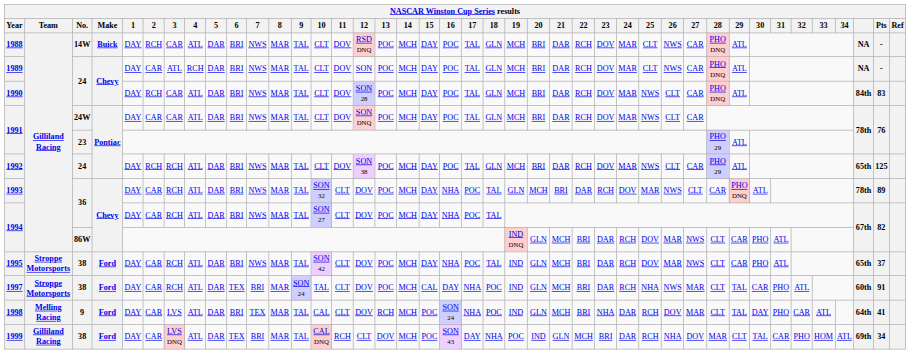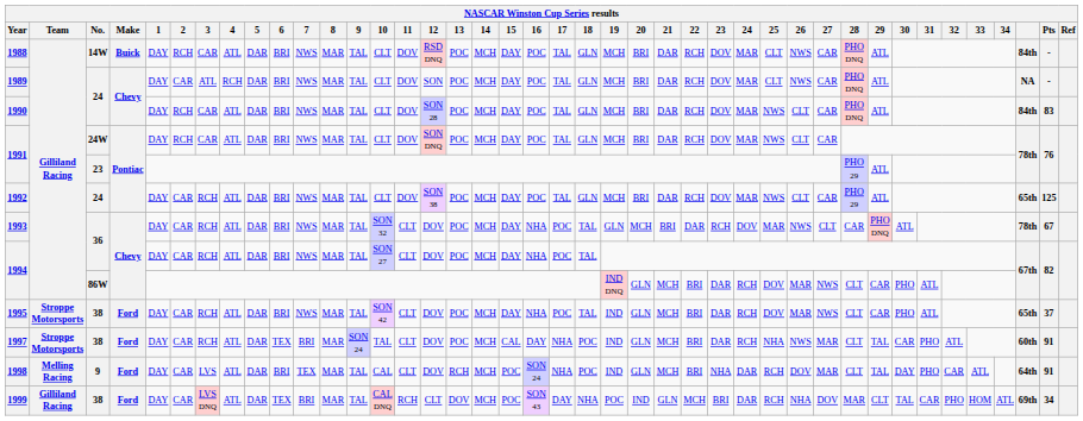 <table class="wikitable" style="text-align:center; font-size:75%">
 <tr>
 <th colspan=45><a href='#'>NASCAR Winston Cup Series</a> results</th>
 </tr>
 <tr>
 <th>Year</th>
 <th>Team</th>
 <th>No.</th>
 <th>Make</th>
 <th>1</th>
 <th>2</th>
 <th>3</th>
 <th>4</th>
 <th>5</th>
 <th>6</th>
 <th>7</th>
 <th>8</th>
 <th>9</th>
 <th>10</th>
 <th>11</th>
 <th>12</th>
 <th>13</th>
 <th>14</th>
 <th>15</th>
 <th>16</th>
 <th>17</th>
 <th>18</th>
 <th>19</th>
 <th>20</th>
 <th>21</th>
 <th>22</th>
 <th>23</th>
 <th>24</th>
 <th>25</th>
 <th>26</th>
 <th>27</th>
 <th>28</th>
 <th>29</th>
 <th>30</th>
 <th>31</th>
 <th>32</th>
 <th>33</th>
 <th>34</th>
 <th></th>
 <th>Pts</th>
 <th>Ref</th>
 </tr>
 <tr>
 <th><a href='#'>1988</a></th>
 <th rowspan=9><a href='#'>Gilliland Racing</a></th>
 <th>14W</th>
 <th><a href='#'>Buick</a></th>
 <td><a href='#'>DAY</a></td>
 <td><a href='#'>RCH</a></td>
 <td><a href='#'>CAR</a></td>
 <td><a href='#'>ATL</a></td>
 <td><a href='#'>DAR</a></td>
 <td><a href='#'>BRI</a></td>
 <td><a href='#'>NWS</a></td>
 <td><a href='#'>MAR</a></td>
 <td><a href='#'>TAL</a></td>
 <td><a href='#'>CLT</a></td>
 <td><a href='#'>DOV</a></td>
 <td style="background:#FFCFCF;"><a href='#'>RSD</a><br><small>DNQ</small></td>
 <td><a href='#'>POC</a></td>
 <td><a href='#'>MCH</a></td>
 <td><a href='#'>DAY</a></td>
 <td><a href='#'>POC</a></td>
 <td><a href='#'>TAL</a></td>
 <td><a href='#'>GLN</a></td>
 <td><a href='#'>MCH</a></td>
 <td><a href='#'>BRI</a></td>
 <td><a href='#'>DAR</a></td>
 <td><a href='#'>RCH</a></td>
 <td><a href='#'>DOV</a></td>
 <td><a href='#'>MAR</a></td>
 <td><a href='#'>CLT</a></td>
 <td><a href='#'>NWS</a></td>
 <td><a href='#'>CAR</a></td>
 <td style="background:#FFCFCF;"><a href='#'>PHO</a><br><small>DNQ</small></td>
 <td><a href='#'>ATL</a></td>
 <td colspan=5></td>
-<th>NA</th>
+<th>84th</th>
 <th>-</th>
 <th></th>
 </tr>
 <tr>
 <th><a href='#'>1989</a></th>
 <th rowspan=2>24</th>
 <th rowspan=2><a href='#'>Chevy</a></th>
 <td><a href='#'>DAY</a></td>
 <td><a href='#'>CAR</a></td>
 <td><a href='#'>ATL</a></td>
 <td><a href='#'>RCH</a></td>
 <td><a href='#'>DAR</a></td>
 <td><a href='#'>BRI</a></td>
 <td><a href='#'>NWS</a></td>
 <td><a href='#'>MAR</a></td>
 <td><a href='#'>TAL</a></td>
 <td><a href='#'>CLT</a></td>
 <td><a href='#'>DOV</a></td>
 <td><a href='#'>SON</a></td>
 <td><a href='#'>POC</a></td>
 <td><a href='#'>MCH</a></td>
 <td><a href='#'>DAY</a></td>
 <td><a href='#'>POC</a></td>
 <td><a href='#'>TAL</a></td>
 <td><a href='#'>GLN</a></td>
 <td><a href='#'>MCH</a></td>
 <td><a href='#'>BRI</a></td>
 <td><a href='#'>DAR</a></td>
 <td><a href='#'>RCH</a></td>
 <td><a href='#'>DOV</a></td>
 <td><a href='#'>MAR</a></td>
 <td><a href='#'>CLT</a></td>
 <td><a href='#'>NWS</a></td>
 <td><a href='#'>CAR</a></td>
 <td style="background:#FFCFCF;"><a href='#'>PHO</a><br><small>DNQ</small></td>
 <td><a href='#'>ATL</a></td>
 <td colspan=5></td>
 <th>NA</th>
 <th>-</th>
 <th></th>
 </tr>
 <tr>
 <th><a href='#'>1990</a></th>
 <td><a href='#'>DAY</a></td>
 <td><a href='#'>RCH</a></td>
 <td><a href='#'>CAR</a></td>
 <td><a href='#'>ATL</a></td>
 <td><a href='#'>DAR</a></td>
 <td><a href='#'>BRI</a></td>
 <td><a href='#'>NWS</a></td>
 <td><a href='#'>MAR</a></td>
 <td><a href='#'>TAL</a></td>
 <td><a href='#'>CLT</a></td>
 <td><a href='#'>DOV</a></td>
 <td style="background:#CFCFFF;"><a href='#'>SON</a><br><small>28</small></td>
 <td><a href='#'>POC</a></td>
 <td><a href='#'>MCH</a></td>
 <td><a href='#'>DAY</a></td>
 <td><a href='#'>POC</a></td>
 <td><a href='#'>TAL</a></td>
 <td><a href='#'>GLN</a></td>
 <td><a href='#'>MCH</a></td>
 <td><a href='#'>BRI</a></td>
 <td><a href='#'>DAR</a></td>
 <td><a href='#'>RCH</a></td>
 <td><a href='#'>DOV</a></td>
 <td><a href='#'>MAR</a></td>
 <td><a href='#'>NWS</a></td>
 <td><a href='#'>CLT</a></td>
 <td><a href='#'>CAR</a></td>
 <td style="background:#FFCFCF;"><a href='#'>PHO</a><br><small>DNQ</small></td>
 <td><a href='#'>ATL</a></td>
 <td colspan=5></td>
 <th>84th</th>
 <th>83</th>
 <th></th>
 </tr>
 <tr>
 <th rowspan=2><a href='#'>1991</a></th>
 <th>24W</th>
 <th rowspan=3><a href='#'>Pontiac</a></th>
 <td><a href='#'>DAY</a></td>
-<td><a href='#'>CAR</a></td>
+<td><a href='#'>RCH</a></td>
 <td><a href='#'>CAR</a></td>
 <td><a href='#'>ATL</a></td>
 <td><a href='#'>DAR</a></td>
 <td><a href='#'>BRI</a></td>
 <td><a href='#'>NWS</a></td>
 <td><a href='#'>MAR</a></td>
 <td><a href='#'>TAL</a></td>
 <td><a href='#'>CLT</a></td>
 <td><a href='#'>DOV</a></td>
 <td style="background:#FFCFCF;"><a href='#'>SON</a><br><small>DNQ</small></td>
 <td><a href='#'>POC</a></td>
 <td><a href='#'>MCH</a></td>
 <td><a href='#'>DAY</a></td>
 <td><a href='#'>POC</a></td>
 <td><a href='#'>TAL</a></td>
 <td><a href='#'>GLN</a></td>
 <td><a href='#'>MCH</a></td>
 <td><a href='#'>BRI</a></td>
 <td><a href='#'>DAR</a></td>
 <td><a href='#'>RCH</a></td>
 <td><a href='#'>DOV</a></td>
 <td><a href='#'>MAR</a></td>
 <td><a href='#'>NWS</a></td>
 <td><a href='#'>CLT</a></td>
 <td><a href='#'>CAR</a></td>
 <td colspan=7></td>
 <th rowspan=2>78th</th>
 <th rowspan=2>76</th>
 <th rowspan=2></th>
 </tr>
 <tr>
 <th>23</th>
 <td colspan=27></td>
 <td style="background:#CFCFFF;"><a href='#'>PHO</a><br><small>29</small></td>
 <td><a href='#'>ATL</a></td>
 <td colspan=5></td>
 </tr>
 <tr>
 <th><a href='#'>1992</a></th>
 <th>24</th>
 <td><a href='#'>DAY</a></td>
-<td><a href='#'>RCH</a></td>
+<td><a href='#'>CAR</a></td>
 <td><a href='#'>RCH</a></td>
 <td><a href='#'>ATL</a></td>
 <td><a href='#'>DAR</a></td>
 <td><a href='#'>BRI</a></td>
 <td><a href='#'>NWS</a></td>
 <td><a href='#'>MAR</a></td>
 <td><a href='#'>TAL</a></td>
 <td><a href='#'>CLT</a></td>
 <td><a href='#'>DOV</a></td>
 <td style="background:#EFCFFF;"><a href='#'>SON</a><br><small>38</small></td>
 <td><a href='#'>POC</a></td>
 <td><a href='#'>MCH</a></td>
 <td><a href='#'>DAY</a></td>
 <td><a href='#'>POC</a></td>
 <td><a href='#'>TAL</a></td>
 <td><a href='#'>GLN</a></td>
 <td><a href='#'>MCH</a></td>
 <td><a href='#'>BRI</a></td>
 <td><a href='#'>DAR</a></td>
 <td><a href='#'>RCH</a></td>
 <td><a href='#'>DOV</a></td>
 <td><a href='#'>MAR</a></td>
 <td><a href='#'>NWS</a></td>
 <td><a href='#'>CLT</a></td>
 <td><a href='#'>CAR</a></td>
 <td style="background:#CFCFFF;"><a href='#'>PHO</a><br><small>29</small></td>
 <td><a href='#'>ATL</a></td>
 <td colspan=5></td>
 <th>65th</th>
 <th>125</th>
 <th></th>
 </tr>
 <tr>
 <th><a href='#'>1993</a></th>
 <th rowspan=2>36</th>
 <th rowspan=3><a href='#'>Chevy</a></th>
 <td><a href='#'>DAY</a></td>
 <td><a href='#'>CAR</a></td>
 <td><a href='#'>RCH</a></td>
 <td><a href='#'>ATL</a></td>
 <td><a href='#'>DAR</a></td>
 <td><a href='#'>BRI</a></td>
 <td><a href='#'>NWS</a></td>
 <td><a href='#'>MAR</a></td>
 <td><a href='#'>TAL</a></td>
 <td style="background:#CFCFFF;"><a href='#'>SON</a><br><small>32</small></td>
 <td><a href='#'>CLT</a></td>
 <td><a href='#'>DOV</a></td>
 <td><a href='#'>POC</a></td>
 <td><a href='#'>MCH</a></td>
 <td><a href='#'>DAY</a></td>
 <td><a href='#'>NHA</a></td>
 <td><a href='#'>POC</a></td>
 <td><a href='#'>TAL</a></td>
 <td><a href='#'>GLN</a></td>
 <td><a href='#'>MCH</a></td>
 <td><a href='#'>BRI</a></td>
 <td><a href='#'>DAR</a></td>
 <td><a href='#'>RCH</a></td>
 <td><a href='#'>DOV</a></td>
 <td><a href='#'>MAR</a></td>
 <td><a href='#'>NWS</a></td>
 <td><a href='#'>CLT</a></td>
 <td><a href='#'>CAR</a></td>
 <td style="background:#FFCFCF;"><a href='#'>PHO</a><br><small>DNQ</small></td>
 <td><a href='#'>ATL</a></td>
 <td colspan=4></td>
 <th>78th</th>
-<th>89</th>
+<th>67</th>
 <th></th>
 </tr>
 <tr>
 <th rowspan=2><a href='#'>1994</a></th>
 <td><a href='#'>DAY</a></td>
 <td><a href='#'>CAR</a></td>
 <td><a href='#'>RCH</a></td>
 <td><a href='#'>ATL</a></td>
 <td><a href='#'>DAR</a></td>
 <td><a href='#'>BRI</a></td>
 <td><a href='#'>NWS</a></td>
 <td><a href='#'>MAR</a></td>
 <td><a href='#'>TAL</a></td>
 <td style="background:#CFCFFF;"><a href='#'>SON</a><br><small>27</small></td>
 <td><a href='#'>CLT</a></td>
 <td><a href='#'>DOV</a></td>
 <td><a href='#'>POC</a></td>
 <td><a href='#'>MCH</a></td>
 <td><a href='#'>DAY</a></td>
 <td><a href='#'>NHA</a></td>
 <td><a href='#'>POC</a></td>
 <td><a href='#'>TAL</a></td>
 <td colspan=16></td>
 <th rowspan=2>67th</th>
 <th rowspan=2>82</th>
 <th rowspan=2></th>
 </tr>
 <tr>
 <th>86W</th>
 <td colspan=18></td>
 <td style="background:#FFCFCF;"><a href='#'>IND</a><br><small>DNQ</small></td>
 <td><a href='#'>GLN</a></td>
 <td><a href='#'>MCH</a></td>
 <td><a href='#'>BRI</a></td>
 <td><a href='#'>DAR</a></td>
 <td><a href='#'>RCH</a></td>
 <td><a href='#'>DOV</a></td>
 <td><a href='#'>MAR</a></td>
 <td><a href='#'>NWS</a></td>
 <td><a href='#'>CLT</a></td>
 <td><a href='#'>CAR</a></td>
 <td><a href='#'>PHO</a></td>
 <td><a href='#'>ATL</a></td>
 <td colspan=3></td>
 </tr>
 <tr>
 <th><a href='#'>1995</a></th>
 <th><a href='#'>Stroppe Motorsports</a></th>
 <th>38</th>
 <th><a href='#'>Ford</a></th>
 <td><a href='#'>DAY</a></td>
 <td><a href='#'>CAR</a></td>
 <td><a href='#'>RCH</a></td>
 <td><a href='#'>ATL</a></td>
 <td><a href='#'>DAR</a></td>
 <td><a href='#'>BRI</a></td>
 <td><a href='#'>NWS</a></td>
 <td><a href='#'>MAR</a></td>
 <td><a href='#'>TAL</a></td>
 <td style="background:#EFCFFF;"><a href='#'>SON</a><br><small>42</small></td>
 <td><a href='#'>CLT</a></td>
 <td><a href='#'>DOV</a></td>
 <td><a href='#'>POC</a></td>
 <td><a href='#'>MCH</a></td>
 <td><a href='#'>DAY</a></td>
 <td><a href='#'>NHA</a></td>
 <td><a href='#'>POC</a></td>
 <td><a href='#'>TAL</a></td>
 <td><a href='#'>IND</a></td>
 <td><a href='#'>GLN</a></td>
 <td><a href='#'>MCH</a></td>
 <td><a href='#'>BRI</a></td>
 <td><a href='#'>DAR</a></td>
 <td><a href='#'>RCH</a></td>
 <td><a href='#'>DOV</a></td>
 <td><a href='#'>MAR</a></td>
 <td><a href='#'>NWS</a></td>
 <td><a href='#'>CLT</a></td>
 <td><a href='#'>CAR</a></td>
 <td><a href='#'>PHO</a></td>
 <td><a href='#'>ATL</a></td>
 <td colspan=3></td>
 <th>65th</th>
 <th>37</th>
 <th></th>
 </tr>
 <tr>
 <th><a href='#'>1997</a></th>
 <th><a href='#'>Stroppe Motorsports</a></th>
 <th>38</th>
 <th><a href='#'>Ford</a></th>
 <td><a href='#'>DAY</a></td>
 <td><a href='#'>CAR</a></td>
 <td><a href='#'>RCH</a></td>
 <td><a href='#'>ATL</a></td>
 <td><a href='#'>DAR</a></td>
 <td><a href='#'>TEX</a></td>
 <td><a href='#'>BRI</a></td>
 <td><a href='#'>MAR</a></td>
 <td style="background:#CFCFFF;"><a href='#'>SON</a><br><small>24</small></td>
 <td><a href='#'>TAL</a></td>
 <td><a href='#'>CLT</a></td>
 <td><a href='#'>DOV</a></td>
 <td><a href='#'>POC</a></td>
 <td><a href='#'>MCH</a></td>
 <td><a href='#'>CAL</a></td>
 <td><a href='#'>DAY</a></td>
 <td><a href='#'>NHA</a></td>
 <td><a href='#'>POC</a></td>
 <td><a href='#'>IND</a></td>
 <td><a href='#'>GLN</a></td>
 <td><a href='#'>MCH</a></td>
 <td><a href='#'>BRI</a></td>
 <td><a href='#'>DAR</a></td>
 <td><a href='#'>RCH</a></td>
 <td><a href='#'>NHA</a></td>
 <td><a href='#'>NWS</a></td>
 <td><a href='#'>MAR</a></td>
 <td><a href='#'>CLT</a></td>
 <td><a href='#'>TAL</a></td>
 <td><a href='#'>CAR</a></td>
 <td><a href='#'>PHO</a></td>
 <td><a href='#'>ATL</a></td>
 <td colspan=2></td>
 <th>60th</th>
 <th>91</th>
 <th></th>
 </tr>
 <tr>
 <th><a href='#'>1998</a></th>
 <th><a href='#'>Melling Racing</a></th>
 <th>9</th>
 <th><a href='#'>Ford</a></th>
 <td><a href='#'>DAY</a></td>
 <td><a href='#'>CAR</a></td>
 <td><a href='#'>LVS</a></td>
 <td><a href='#'>ATL</a></td>
 <td><a href='#'>DAR</a></td>
 <td><a href='#'>BRI</a></td>
 <td><a href='#'>TEX</a></td>
 <td><a href='#'>MAR</a></td>
 <td><a href='#'>TAL</a></td>
 <td><a href='#'>CAL</a></td>
 <td><a href='#'>CLT</a></td>
 <td><a href='#'>DOV</a></td>
 <td><a href='#'>RCH</a></td>
 <td><a href='#'>MCH</a></td>
 <td><a href='#'>POC</a></td>
 <td style="background:#CFCFFF;"><a href='#'>SON</a><br><small>24</small></td>
 <td><a href='#'>NHA</a></td>
 <td><a href='#'>POC</a></td>
 <td><a href='#'>IND</a></td>
 <td><a href='#'>GLN</a></td>
 <td><a href='#'>MCH</a></td>
 <td><a href='#'>BRI</a></td>
 <td><a href='#'>NHA</a></td>
 <td><a href='#'>DAR</a></td>
 <td><a href='#'>RCH</a></td>
 <td><a href='#'>DOV</a></td>
 <td><a href='#'>MAR</a></td>
 <td><a href='#'>CLT</a></td>
 <td><a href='#'>TAL</a></td>
 <td><a href='#'>DAY</a></td>
 <td><a href='#'>PHO</a></td>
 <td><a href='#'>CAR</a></td>
 <td><a href='#'>ATL</a></td>
 <td></td>
 <th>64th</th>
-<th>41</th>
+<th>91</th>
 <th></th>
 </tr>
 <tr>
 <th><a href='#'>1999</a></th>
 <th><a href='#'>Gilliland Racing</a></th>
 <th>38</th>
 <th><a href='#'>Ford</a></th>
 <td><a href='#'>DAY</a></td>
 <td><a href='#'>CAR</a></td>
 <td style="background:#FFCFCF;"><a href='#'>LVS</a><br><small>DNQ</small></td>
 <td><a href='#'>ATL</a></td>
 <td><a href='#'>DAR</a></td>
 <td><a href='#'>TEX</a></td>
 <td><a href='#'>BRI</a></td>
 <td><a href='#'>MAR</a></td>
 <td><a href='#'>TAL</a></td>
 <td style="background:#FFCFCF;"><a href='#'>CAL</a><br><small>DNQ</small></td>
 <td><a href='#'>RCH</a></td>
 <td><a href='#'>CLT</a></td>
 <td><a href='#'>DOV</a></td>
 <td><a href='#'>MCH</a></td>
 <td><a href='#'>POC</a></td>
 <td style="background:#EFCFFF;"><a href='#'>SON</a><br><small>43</small></td>
 <td><a href='#'>DAY</a></td>
 <td><a href='#'>NHA</a></td>
 <td><a href='#'>POC</a></td>
 <td><a href='#'>IND</a></td>
 <td><a href='#'>GLN</a></td>
 <td><a href='#'>MCH</a></td>
 <td><a href='#'>BRI</a></td>
 <td><a href='#'>DAR</a></td>
 <td><a href='#'>RCH</a></td>
 <td><a href='#'>NHA</a></td>
 <td><a href='#'>DOV</a></td>
 <td><a href='#'>MAR</a></td>
 <td><a href='#'>CLT</a></td>
 <td><a href='#'>TAL</a></td>
 <td><a href='#'>CAR</a></td>
 <td><a href='#'>PHO</a></td>
 <td><a href='#'>HOM</a></td>
 <td><a href='#'>ATL</a></td>
 <th>69th</th>
 <th>34</th>
 <th></th>
 </tr>
 </table>
